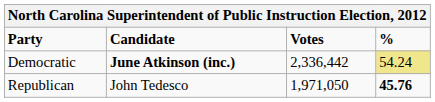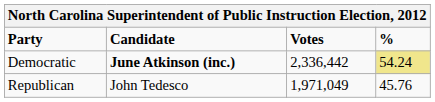 <table class="wikitable">
 <tr>
 <th colspan="4">North Carolina Superintendent of Public Instruction Election, 2012</th>
 </tr>
 <tr>
 <td><strong>Party</strong></td>
 <td><strong>Candidate</strong></td>
 <td><strong>Votes</strong></td>
 <td><strong>%</strong></td>
 </tr>
 <tr>
 <td>Democratic</td>
 <td><strong>June Atkinson (inc.)</strong></td>
 <td>2,336,442</td>
 <td style="background: khaki;">54.24</td>
 </tr>
 <tr>
 <td>Republican</td>
 <td>John Tedesco</td>
-<td>1,971,050</td>
-<td><strong>45.76</strong></td>
+<td>1,971,049</td>
+<td>45.76</td>
 </tr>
 </table>
